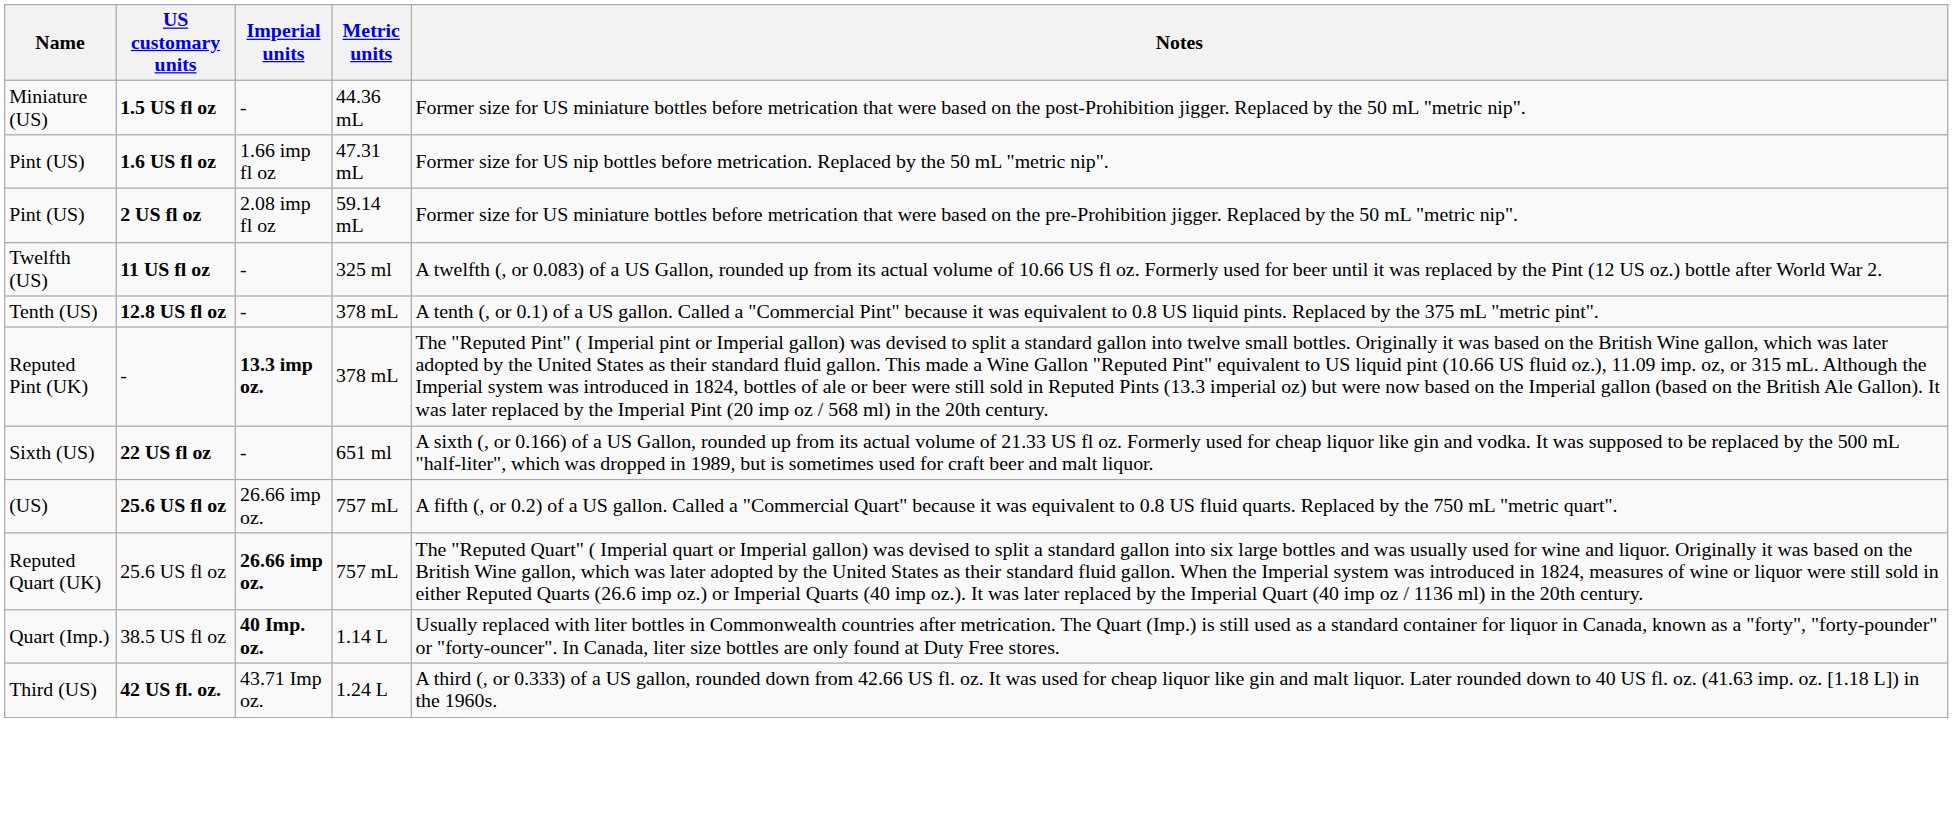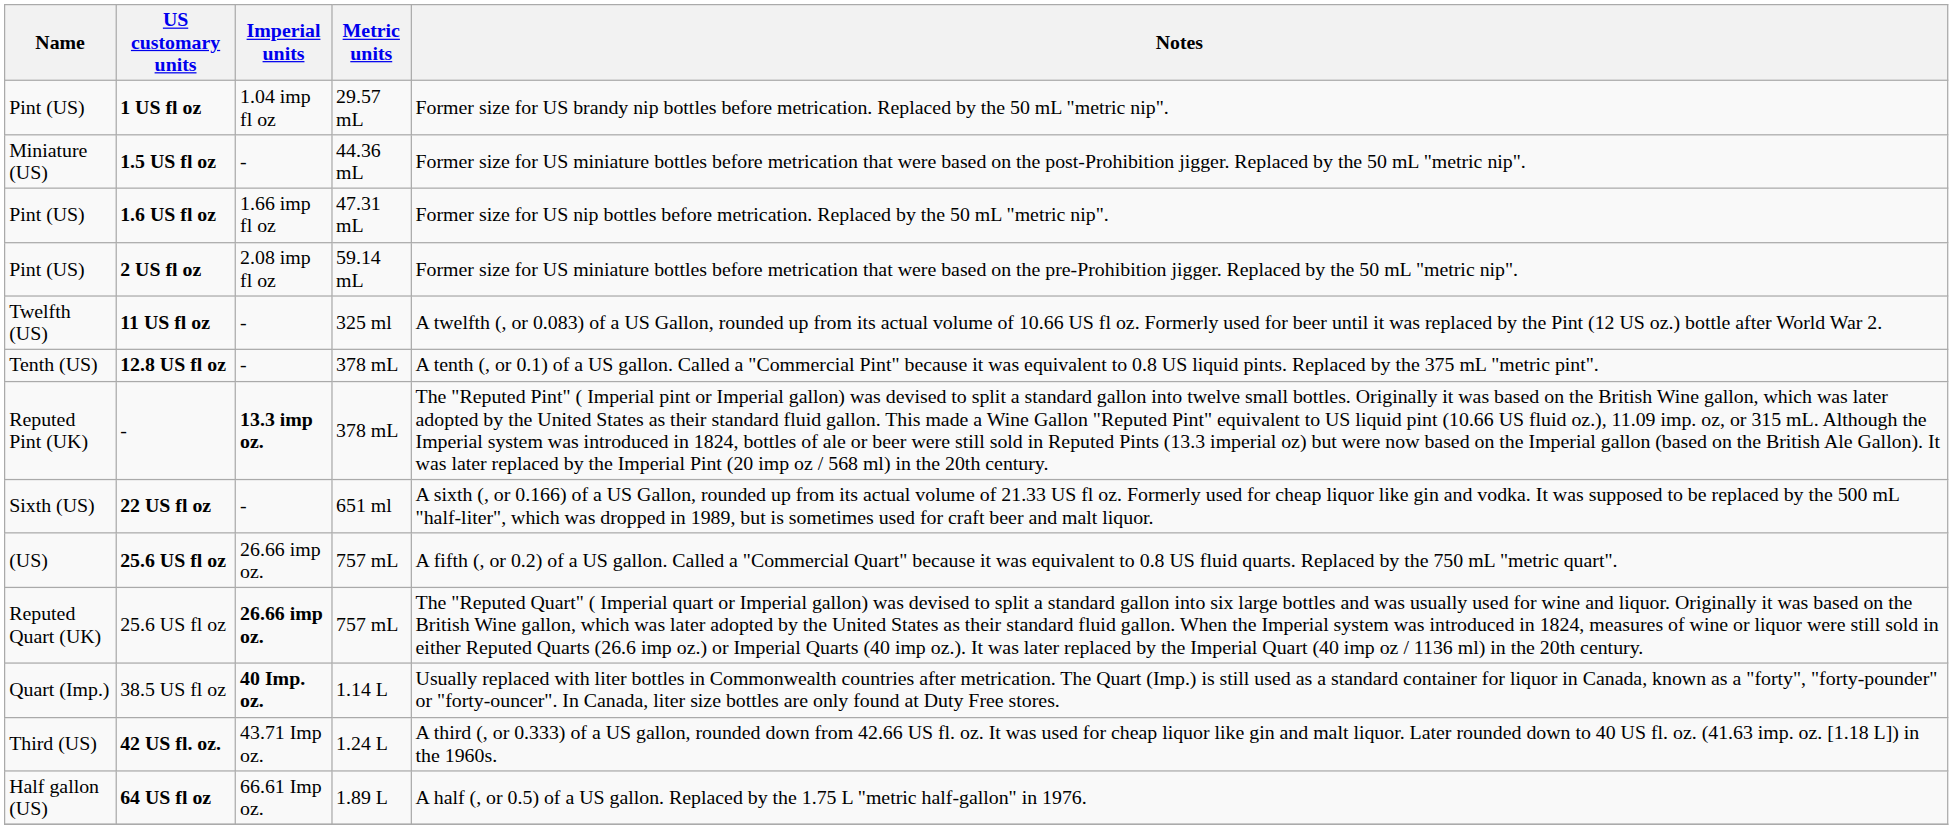 <table class="wikitable">
 <tr>
 <th>Name</th>
 <th><a href='#'>US customary units</a></th>
 <th><a href='#'>Imperial units</a></th>
 <th><a href='#'>Metric units</a></th>
 <th>Notes</th>
+</tr>
+<tr>
+<td> Pint (US)</td>
+<td><strong>1 US fl oz</strong></td>
+<td>1.04 imp fl oz</td>
+<td>29.57 mL</td>
+<td>Former size for US brandy nip bottles before metrication. Replaced by the 50 mL "metric nip".</td>
 </tr>
 <tr>
 <td>Miniature (US)</td>
 <td><strong>1.5 US fl oz</strong></td>
 <td>-</td>
 <td>44.36 mL</td>
 <td>Former size for US miniature bottles before metrication that were based on the post-Prohibition jigger. Replaced by the 50 mL "metric nip".</td>
 </tr>
 <tr>
 <td> Pint (US)</td>
 <td><strong>1.6 US fl oz</strong></td>
 <td>1.66 imp fl oz</td>
 <td>47.31 mL</td>
 <td>Former size for US nip bottles before metrication. Replaced by the 50 mL "metric nip".</td>
 </tr>
 <tr>
 <td> Pint (US)</td>
 <td><strong>2 US fl oz</strong></td>
 <td>2.08 imp fl oz</td>
 <td>59.14 mL</td>
 <td>Former size for US miniature bottles before metrication that were based on the pre-Prohibition jigger. Replaced by the 50 mL "metric nip".</td>
 </tr>
 <tr>
 <td>Twelfth (US)</td>
 <td><strong>11 US fl oz</strong></td>
 <td>-</td>
 <td>325 ml</td>
 <td>A twelfth (, or 0.083) of a US Gallon, rounded up from its actual volume of 10.66 US fl oz. Formerly used for beer until it was replaced by the  Pint (12 US oz.) bottle after World War 2.</td>
 </tr>
 <tr>
 <td>Tenth (US)</td>
 <td><strong>12.8 US fl oz</strong></td>
 <td>-</td>
 <td>378 mL</td>
 <td>A tenth (, or 0.1) of a US gallon. Called a "Commercial Pint" because it was equivalent to 0.8 US liquid pints. Replaced by the 375 mL "metric pint".</td>
 </tr>
 <tr>
 <td>Reputed Pint (UK)</td>
 <td>-</td>
 <td><strong>13.3 imp oz.</strong></td>
 <td>378 mL</td>
 <td>The "Reputed Pint" ( Imperial pint or  Imperial gallon) was devised to split a standard gallon into twelve small bottles. Originally it was based on the British Wine gallon, which was later adopted by the United States as their standard fluid gallon. This made a Wine Gallon "Reputed Pint" equivalent to  US liquid pint (10.66 US fluid oz.), 11.09 imp. oz, or 315 mL. Although the Imperial system  was introduced in 1824, bottles of ale or beer were still sold in Reputed Pints (13.3 imperial oz) but were now based on the Imperial gallon (based on the British Ale Gallon). It was later replaced by the Imperial Pint (20 imp oz / 568 ml) in the 20th century.</td>
 </tr>
 <tr>
 <td>Sixth (US)</td>
 <td><strong>22 US fl oz</strong></td>
 <td>-</td>
 <td>651 ml</td>
 <td>A sixth (, or 0.166) of a US Gallon, rounded up from its actual volume of 21.33 US fl oz. Formerly used for cheap liquor like gin and vodka. It was supposed to be replaced by the 500 mL "half-liter", which was dropped in 1989, but is sometimes used for craft beer and malt liquor.</td>
 </tr>
 <tr>
 <td> (US)</td>
 <td><strong>25.6 US fl oz</strong></td>
 <td>26.66 imp oz.</td>
 <td>757 mL</td>
 <td>A fifth (, or 0.2) of a US gallon. Called a "Commercial Quart" because it was equivalent to 0.8 US fluid quarts. Replaced by the 750 mL "metric quart".</td>
 </tr>
 <tr>
 <td>Reputed Quart (UK)</td>
 <td>25.6 US fl oz</td>
 <td><strong>26.66 imp oz.</strong></td>
 <td>757 mL</td>
 <td>The "Reputed Quart" ( Imperial quart or  Imperial gallon) was devised to split a standard gallon into six large bottles and was usually used for wine and liquor. Originally it was based on the British Wine gallon, which was later adopted by the United States as their standard fluid gallon. When the Imperial system was introduced in 1824, measures of wine or liquor were still sold in either Reputed Quarts (26.6 imp oz.) or Imperial Quarts (40 imp oz.). It was later replaced by the Imperial Quart (40 imp oz / 1136 ml) in the 20th century.</td>
 </tr>
 <tr>
 <td>Quart (Imp.)</td>
 <td>38.5 US fl oz</td>
 <td><strong>40 Imp. oz.</strong></td>
 <td>1.14 L</td>
 <td>Usually replaced with liter bottles in Commonwealth countries after metrication. The Quart (Imp.) is still used as a standard container for liquor in Canada, known as a "forty", "forty-pounder" or "forty-ouncer". In Canada, liter size bottles are only found at Duty Free stores.</td>
 </tr>
 <tr>
 <td>Third (US)</td>
 <td><strong>42 US fl. oz.</strong></td>
 <td>43.71 Imp oz.</td>
 <td>1.24 L</td>
 <td>A third (, or 0.333) of a US gallon, rounded down from 42.66 US fl. oz. It was used for cheap liquor like gin and malt liquor. Later rounded down to 40 US fl. oz. (41.63 imp. oz. [1.18 L]) in the 1960s.</td>
 </tr>
 <tr>
+<td>Half gallon (US)</td>
+<td><strong>64 US fl oz</strong></td>
+<td>66.61 Imp oz.</td>
+<td>1.89 L</td>
+<td>A half (, or 0.5) of a US gallon. Replaced by the 1.75 L "metric half-gallon" in 1976.</td>
+</tr>
+<tr>
 </tr>
 </table>
